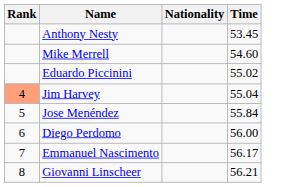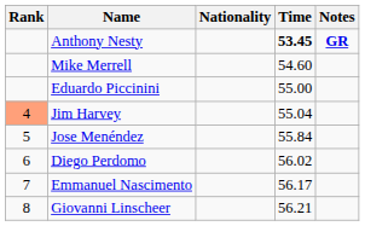 <table class="wikitable sortable" style="text-align:center">
 <tr>
 <th>Rank</th>
 <th>Name</th>
 <th>Nationality</th>
 <th>Time</th>
+<th>Notes</th>
 </tr>
 <tr>
 <td></td>
 <td align=left><a href='#'>Anthony Nesty</a></td>
 <td align=left></td>
-<td>53.45</td>
+<td><strong>53.45</strong></td>
+<td><strong><a href='#'>GR</a></strong></td>
 </tr>
 <tr>
 <td></td>
 <td align=left><a href='#'>Mike Merrell</a></td>
 <td align=left></td>
 <td>54.60</td>
+<td></td>
 </tr>
 <tr>
 <td></td>
 <td align=left><a href='#'>Eduardo Piccinini</a></td>
 <td align=left></td>
-<td>55.02</td>
+<td>55.00</td>
+<td></td>
 </tr>
 <tr>
 <td style="background: lightsalmon;">4</td>
 <td align=left><a href='#'>Jim Harvey</a></td>
 <td align=left></td>
 <td>55.04</td>
+<td></td>
 </tr>
 <tr>
 <td>5</td>
 <td align=left><a href='#'>Jose Menéndez</a></td>
 <td align=left></td>
 <td>55.84</td>
+<td></td>
 </tr>
 <tr>
 <td>6</td>
 <td align=left><a href='#'>Diego Perdomo</a></td>
 <td align=left></td>
-<td>56.00</td>
+<td>56.02</td>
+<td></td>
 </tr>
 <tr>
 <td>7</td>
 <td align=left><a href='#'>Emmanuel Nascimento</a></td>
 <td align=left></td>
 <td>56.17</td>
+<td></td>
 </tr>
 <tr>
 <td>8</td>
 <td align=left><a href='#'>Giovanni Linscheer</a></td>
 <td align=left></td>
 <td>56.21</td>
+<td></td>
 </tr>
 </table>
